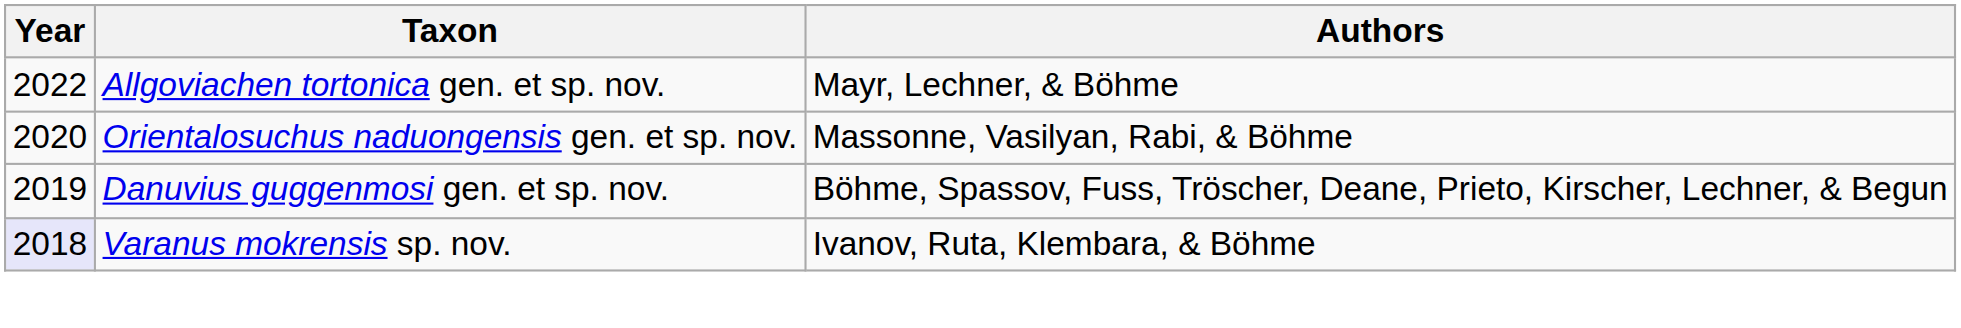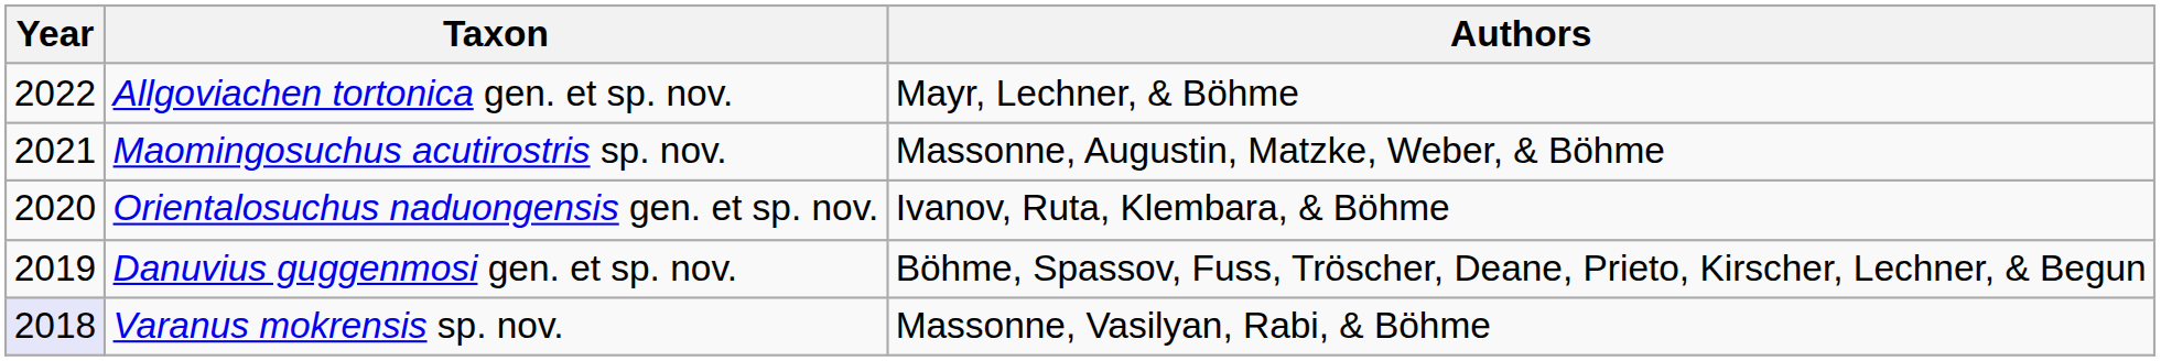 <table class="wikitable sortable">
 <tr>
 <th>Year</th>
 <th>Taxon</th>
 <th>Authors</th>
 </tr>
 <tr>
 <td>2022</td>
 <td><em><a href='#'>Allgoviachen tortonica</a></em> gen. et sp. nov.</td>
 <td>Mayr, Lechner, & Böhme</td>
 </tr>
 <tr>
+<td>2021</td>
+<td><em><a href='#'>Maomingosuchus acutirostris</a></em> sp. nov.</td>
+<td>Massonne, Augustin, Matzke, Weber, & Böhme</td>
+</tr>
+<tr>
 <td>2020</td>
 <td><em><a href='#'>Orientalosuchus naduongensis</a></em> gen. et sp. nov.</td>
-<td>Massonne, Vasilyan, Rabi, & Böhme</td>
+<td>Ivanov, Ruta, Klembara, & Böhme</td>
 </tr>
 <tr>
 <td>2019</td>
 <td><em><a href='#'>Danuvius guggenmosi</a></em> gen. et sp. nov.</td>
 <td>Böhme, Spassov, Fuss, Tröscher, Deane, Prieto, Kirscher, Lechner, & Begun</td>
 </tr>
 <tr>
 <td style="background: lavender;">2018</td>
 <td><em><a href='#'>Varanus mokrensis</a></em> sp. nov.</td>
-<td>Ivanov, Ruta, Klembara, & Böhme</td>
+<td>Massonne, Vasilyan, Rabi, & Böhme</td>
 </tr>
 </table>
